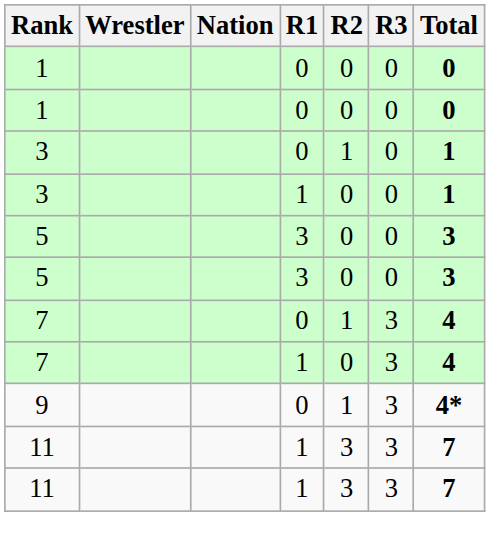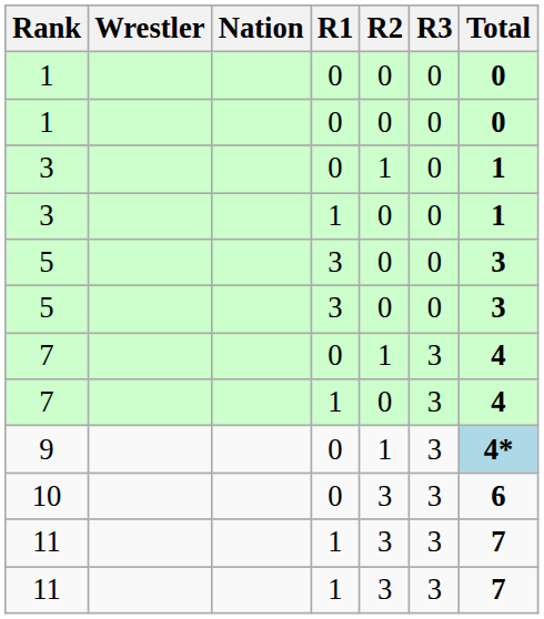 <table class="wikitable sortable" style="text-align:center;">
 <tr>
 <th>Rank</th>
 <th>Wrestler</th>
 <th>Nation</th>
 <th>R1</th>
 <th>R2</th>
 <th>R3</th>
 <th>Total</th>
 </tr>
 <tr style="background:#cfc;">
 <td>1</td>
 <td align=left></td>
 <td align=left></td>
 <td>0</td>
 <td>0</td>
 <td>0</td>
 <td><strong>0</strong></td>
 </tr>
 <tr style="background:#cfc;">
 <td>1</td>
 <td align=left></td>
 <td align=left></td>
 <td>0</td>
 <td>0</td>
 <td>0</td>
 <td><strong>0</strong></td>
 </tr>
 <tr style="background:#cfc;">
 <td>3</td>
 <td align=left></td>
 <td align=left></td>
 <td>0</td>
 <td>1</td>
 <td>0</td>
 <td><strong>1</strong></td>
 </tr>
 <tr style="background:#cfc;">
 <td>3</td>
 <td align=left></td>
 <td align=left></td>
 <td>1</td>
 <td>0</td>
 <td>0</td>
 <td><strong>1</strong></td>
 </tr>
 <tr style="background:#cfc;">
 <td>5</td>
 <td align=left></td>
 <td align=left></td>
 <td>3</td>
 <td>0</td>
 <td>0</td>
 <td><strong>3</strong></td>
 </tr>
 <tr style="background:#cfc;">
 <td>5</td>
 <td align=left></td>
 <td align=left></td>
 <td>3</td>
 <td>0</td>
 <td>0</td>
 <td><strong>3</strong></td>
 </tr>
 <tr style="background:#cfc;">
 <td>7</td>
 <td align=left></td>
 <td align=left></td>
 <td>0</td>
 <td>1</td>
 <td>3</td>
 <td><strong>4</strong></td>
 </tr>
 <tr style="background:#cfc;">
 <td>7</td>
 <td align=left></td>
 <td align=left></td>
 <td>1</td>
 <td>0</td>
 <td>3</td>
 <td><strong>4</strong></td>
 </tr>
 <tr>
 <td>9</td>
 <td align=left></td>
 <td align=left></td>
 <td>0</td>
 <td>1</td>
 <td>3</td>
-<td><strong>4*</strong></td>
+<td style="background: lightblue;"><strong>4*</strong></td>
+</tr>
+<tr>
+<td>10</td>
+<td align=left></td>
+<td align=left></td>
+<td>0</td>
+<td>3</td>
+<td>3</td>
+<td><strong>6</strong></td>
 </tr>
 <tr>
 <td>11</td>
 <td align=left></td>
 <td align=left></td>
 <td>1</td>
 <td>3</td>
 <td>3</td>
 <td><strong>7</strong></td>
 </tr>
 <tr>
 <td>11</td>
 <td align=left></td>
 <td align=left></td>
 <td>1</td>
 <td>3</td>
 <td>3</td>
 <td><strong>7</strong></td>
 </tr>
 </table>
